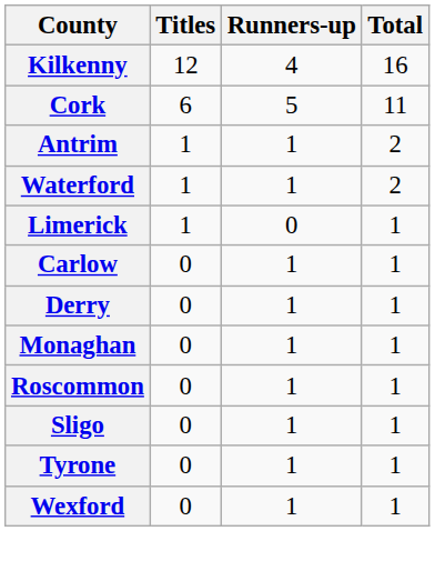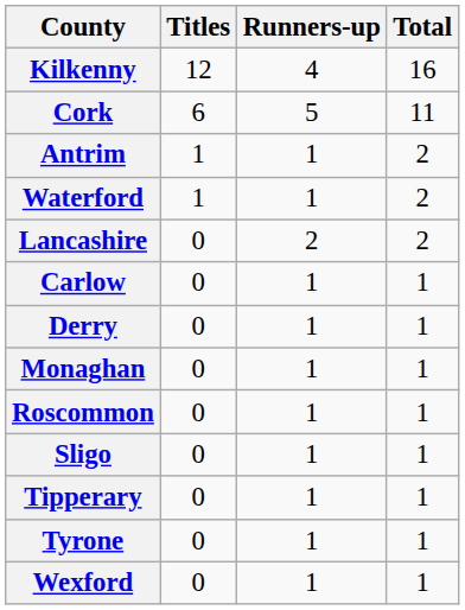 <table class="wikitable plainrowheaders sortable">
 <tr>
 <th scope="col">County</th>
 <th scope="col">Titles</th>
 <th scope="col">Runners-up</th>
 <th scope="col">Total</th>
 </tr>
 <tr align="center">
 <th scope="row"> <a href='#'>Kilkenny</a></th>
 <td>12</td>
 <td>4</td>
 <td>16</td>
 </tr>
 <tr align="center">
 <th scope="row"> <a href='#'>Cork</a></th>
 <td>6</td>
 <td>5</td>
 <td>11</td>
 </tr>
 <tr align="center">
 <th scope="row"> <a href='#'>Antrim</a></th>
 <td>1</td>
 <td>1</td>
 <td>2</td>
 </tr>
 <tr align="center">
 <th scope="row"> <a href='#'>Waterford</a></th>
 <td>1</td>
 <td>1</td>
 <td>2</td>
 </tr>
 <tr align="center">
-<th scope="row"> <a href='#'>Limerick</a></th>
-<td>1</td>
+<th scope="row"> <a href='#'>Lancashire</a></th>
 <td>0</td>
-<td>1</td>
+<td>2</td>
+<td>2</td>
 </tr>
 <tr align="center">
 <th scope="row"> <a href='#'>Carlow</a></th>
 <td>0</td>
 <td>1</td>
 <td>1</td>
 </tr>
 <tr align="center">
 <th scope="row"> <a href='#'>Derry</a></th>
 <td>0</td>
 <td>1</td>
 <td>1</td>
 </tr>
 <tr align="center">
 <th scope="row"> <a href='#'>Monaghan</a></th>
 <td>0</td>
 <td>1</td>
 <td>1</td>
 </tr>
 <tr align="center">
 <th scope="row"> <a href='#'>Roscommon</a></th>
 <td>0</td>
 <td>1</td>
 <td>1</td>
 </tr>
 <tr align="center">
 <th scope="row"> <a href='#'>Sligo</a></th>
 <td>0</td>
 <td>1</td>
 <td>1</td>
 </tr>
 <tr align="center">
+<th scope="row"> <a href='#'>Tipperary</a></th>
+<td>0</td>
+<td>1</td>
+<td>1</td>
+</tr>
+<tr align="center">
 <th scope="row"> <a href='#'>Tyrone</a></th>
 <td>0</td>
 <td>1</td>
 <td>1</td>
 </tr>
 <tr align="center">
 <th scope="row"> <a href='#'>Wexford</a></th>
 <td>0</td>
 <td>1</td>
 <td>1</td>
 </tr>
 </table>
